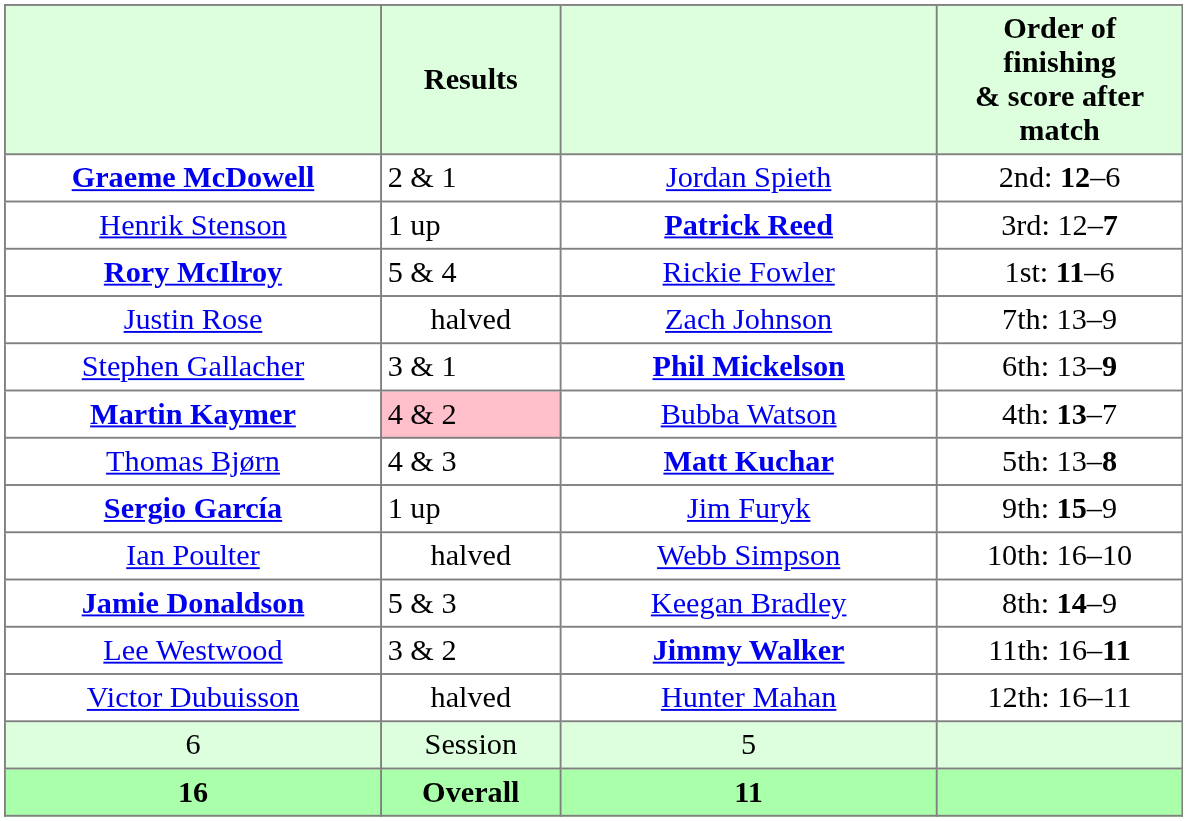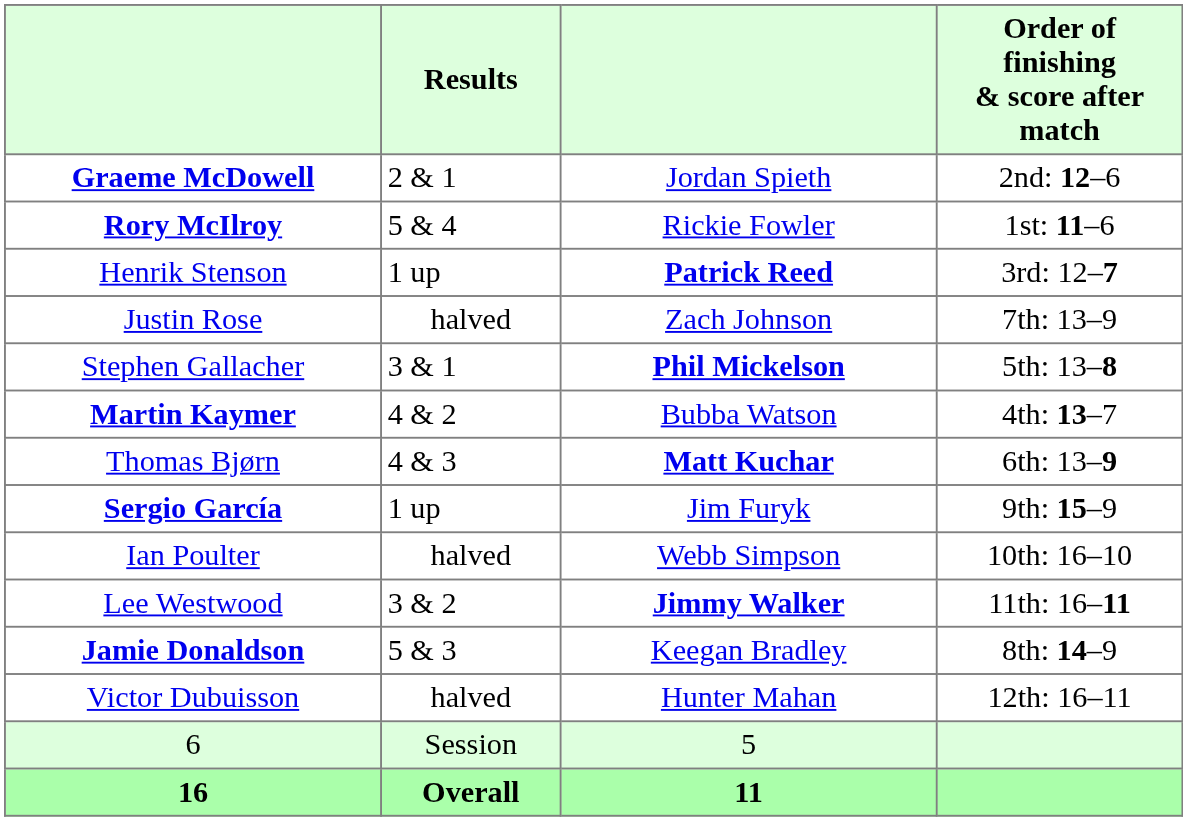 <table border="1" cellpadding="3" style="border-collapse: collapse; text-align:center;">
 <tr style="background:#dfd;">
 <th style="width:12em;"></th>
 <th style="width:5.5em;">Results</th>
 <th style="width:12em;"></th>
 <th>Order of finishing<br>& score after match</th>
 </tr>
 <tr>
 <td><strong><a href='#'>Graeme McDowell</a></strong></td>
 <td align=left> 2 & 1</td>
 <td><a href='#'>Jordan Spieth</a></td>
 <td>2nd: <strong>12</strong>–6</td>
 </tr>
 <tr>
+<td><strong><a href='#'>Rory McIlroy</a></strong></td>
+<td align=left> 5 & 4</td>
+<td><a href='#'>Rickie Fowler</a></td>
+<td>1st: <strong>11</strong>–6</td>
+</tr>
+<tr>
 <td><a href='#'>Henrik Stenson</a></td>
 <td align=left> 1 up</td>
 <td><strong><a href='#'>Patrick Reed</a></strong></td>
 <td>3rd: 12–<strong>7</strong></td>
-</tr>
-<tr>
-<td><strong><a href='#'>Rory McIlroy</a></strong></td>
-<td align=left> 5 & 4</td>
-<td><a href='#'>Rickie Fowler</a></td>
-<td>1st: <strong>11</strong>–6</td>
 </tr>
 <tr>
 <td><a href='#'>Justin Rose</a></td>
 <td align=center>halved</td>
 <td><a href='#'>Zach Johnson</a></td>
 <td>7th: 13–9</td>
 </tr>
 <tr>
 <td><a href='#'>Stephen Gallacher</a></td>
 <td align=left> 3 & 1</td>
 <td><strong><a href='#'>Phil Mickelson</a></strong></td>
-<td>6th: 13–<strong>9</strong></td>
+<td>5th: 13–<strong>8</strong></td>
 </tr>
 <tr>
 <td><strong><a href='#'>Martin Kaymer</a></strong></td>
-<td align=left style="background: pink;"> 4 & 2</td>
+<td align=left> 4 & 2</td>
 <td><a href='#'>Bubba Watson</a></td>
 <td>4th: <strong>13</strong>–7</td>
 </tr>
 <tr>
 <td><a href='#'>Thomas Bjørn</a></td>
 <td align=left> 4 & 3</td>
 <td><strong><a href='#'>Matt Kuchar</a></strong></td>
-<td>5th: 13–<strong>8</strong></td>
+<td>6th: 13–<strong>9</strong></td>
 </tr>
 <tr>
 <td><strong><a href='#'>Sergio García</a></strong></td>
 <td align=left> 1 up</td>
 <td><a href='#'>Jim Furyk</a></td>
 <td>9th: <strong>15</strong>–9</td>
 </tr>
 <tr>
 <td><a href='#'>Ian Poulter</a></td>
 <td align=center>halved</td>
 <td><a href='#'>Webb Simpson</a></td>
 <td>10th: 16–10</td>
 </tr>
 <tr>
+<td><a href='#'>Lee Westwood</a></td>
+<td align=left> 3 & 2</td>
+<td><strong><a href='#'>Jimmy Walker</a></strong></td>
+<td>11th: 16–<strong>11</strong></td>
+</tr>
+<tr>
 <td><strong><a href='#'>Jamie Donaldson</a></strong></td>
 <td align=left> 5 & 3</td>
 <td><a href='#'>Keegan Bradley</a></td>
 <td>8th: <strong>14</strong>–9</td>
-</tr>
-<tr>
-<td><a href='#'>Lee Westwood</a></td>
-<td align=left> 3 & 2</td>
-<td><strong><a href='#'>Jimmy Walker</a></strong></td>
-<td>11th: 16–<strong>11</strong></td>
 </tr>
 <tr>
 <td><a href='#'>Victor Dubuisson</a></td>
 <td align=center>halved</td>
 <td><a href='#'>Hunter Mahan</a></td>
 <td>12th: 16–11</td>
 </tr>
 <tr style="background:#dfd;">
 <td>6</td>
 <td>Session</td>
 <td>5</td>
 <td></td>
 </tr>
 <tr style="background:#afa;">
 <th>16</th>
 <th>Overall</th>
 <th>11</th>
 <th></th>
 </tr>
 </table>
